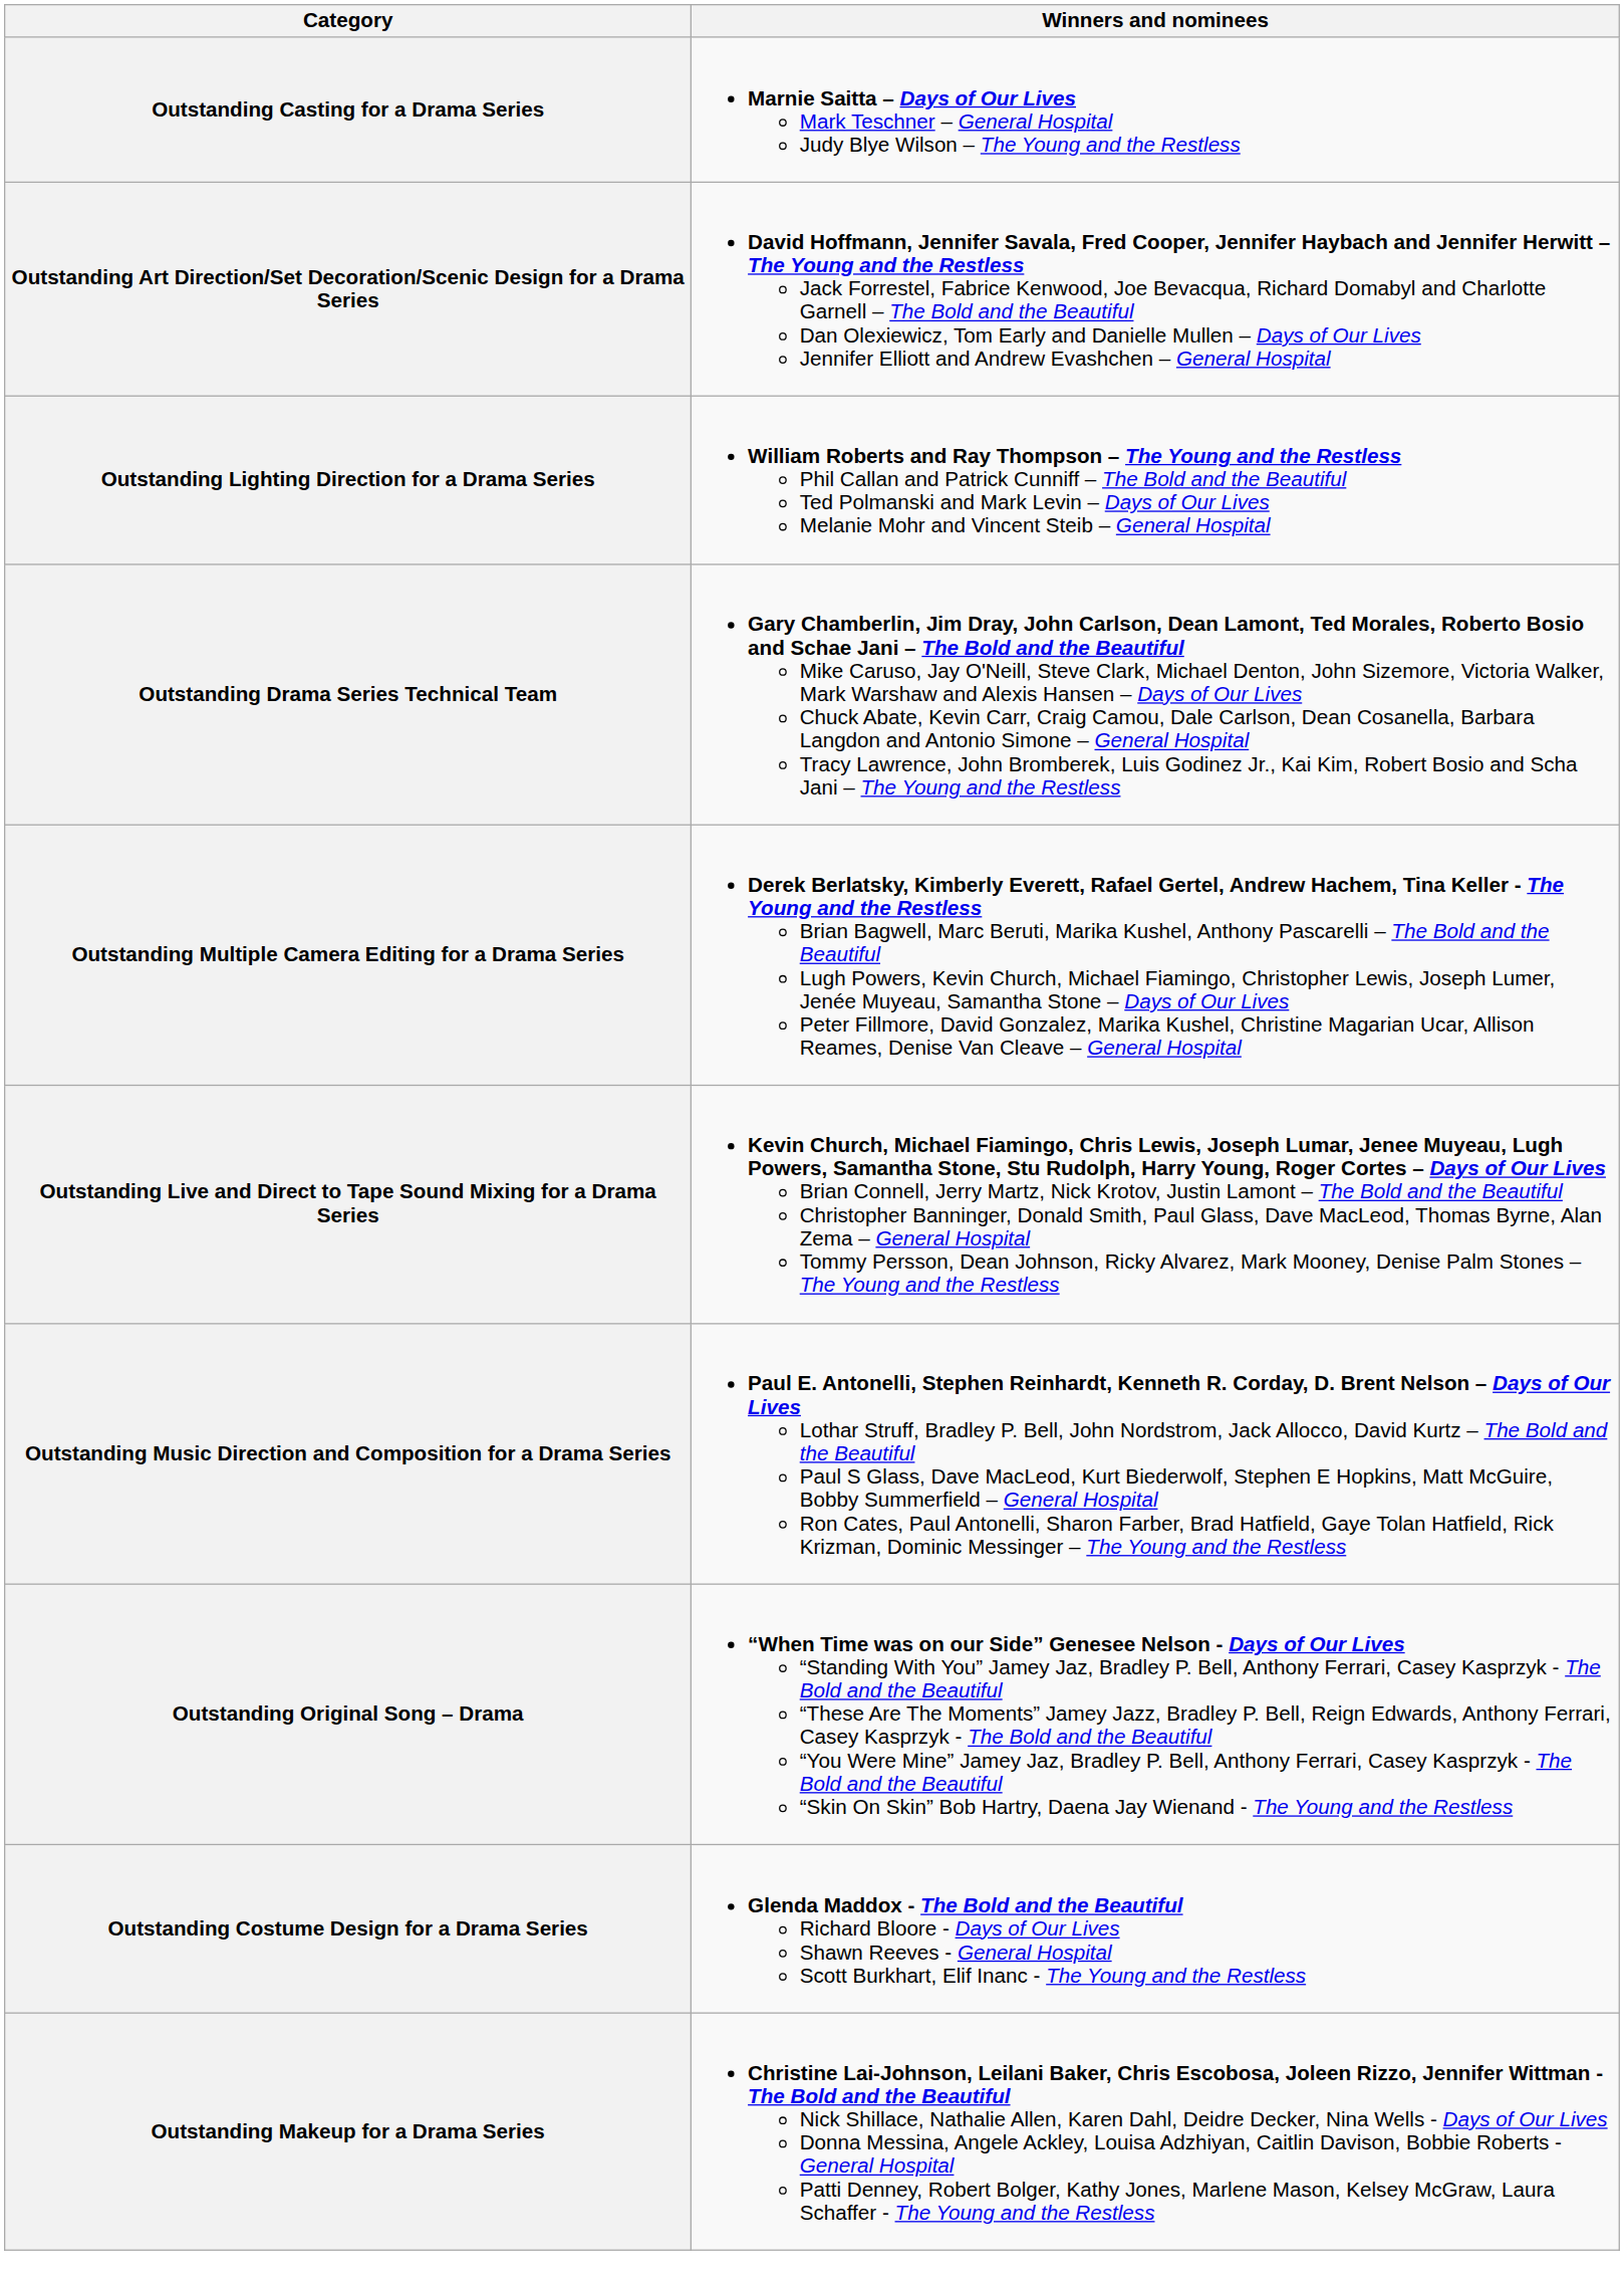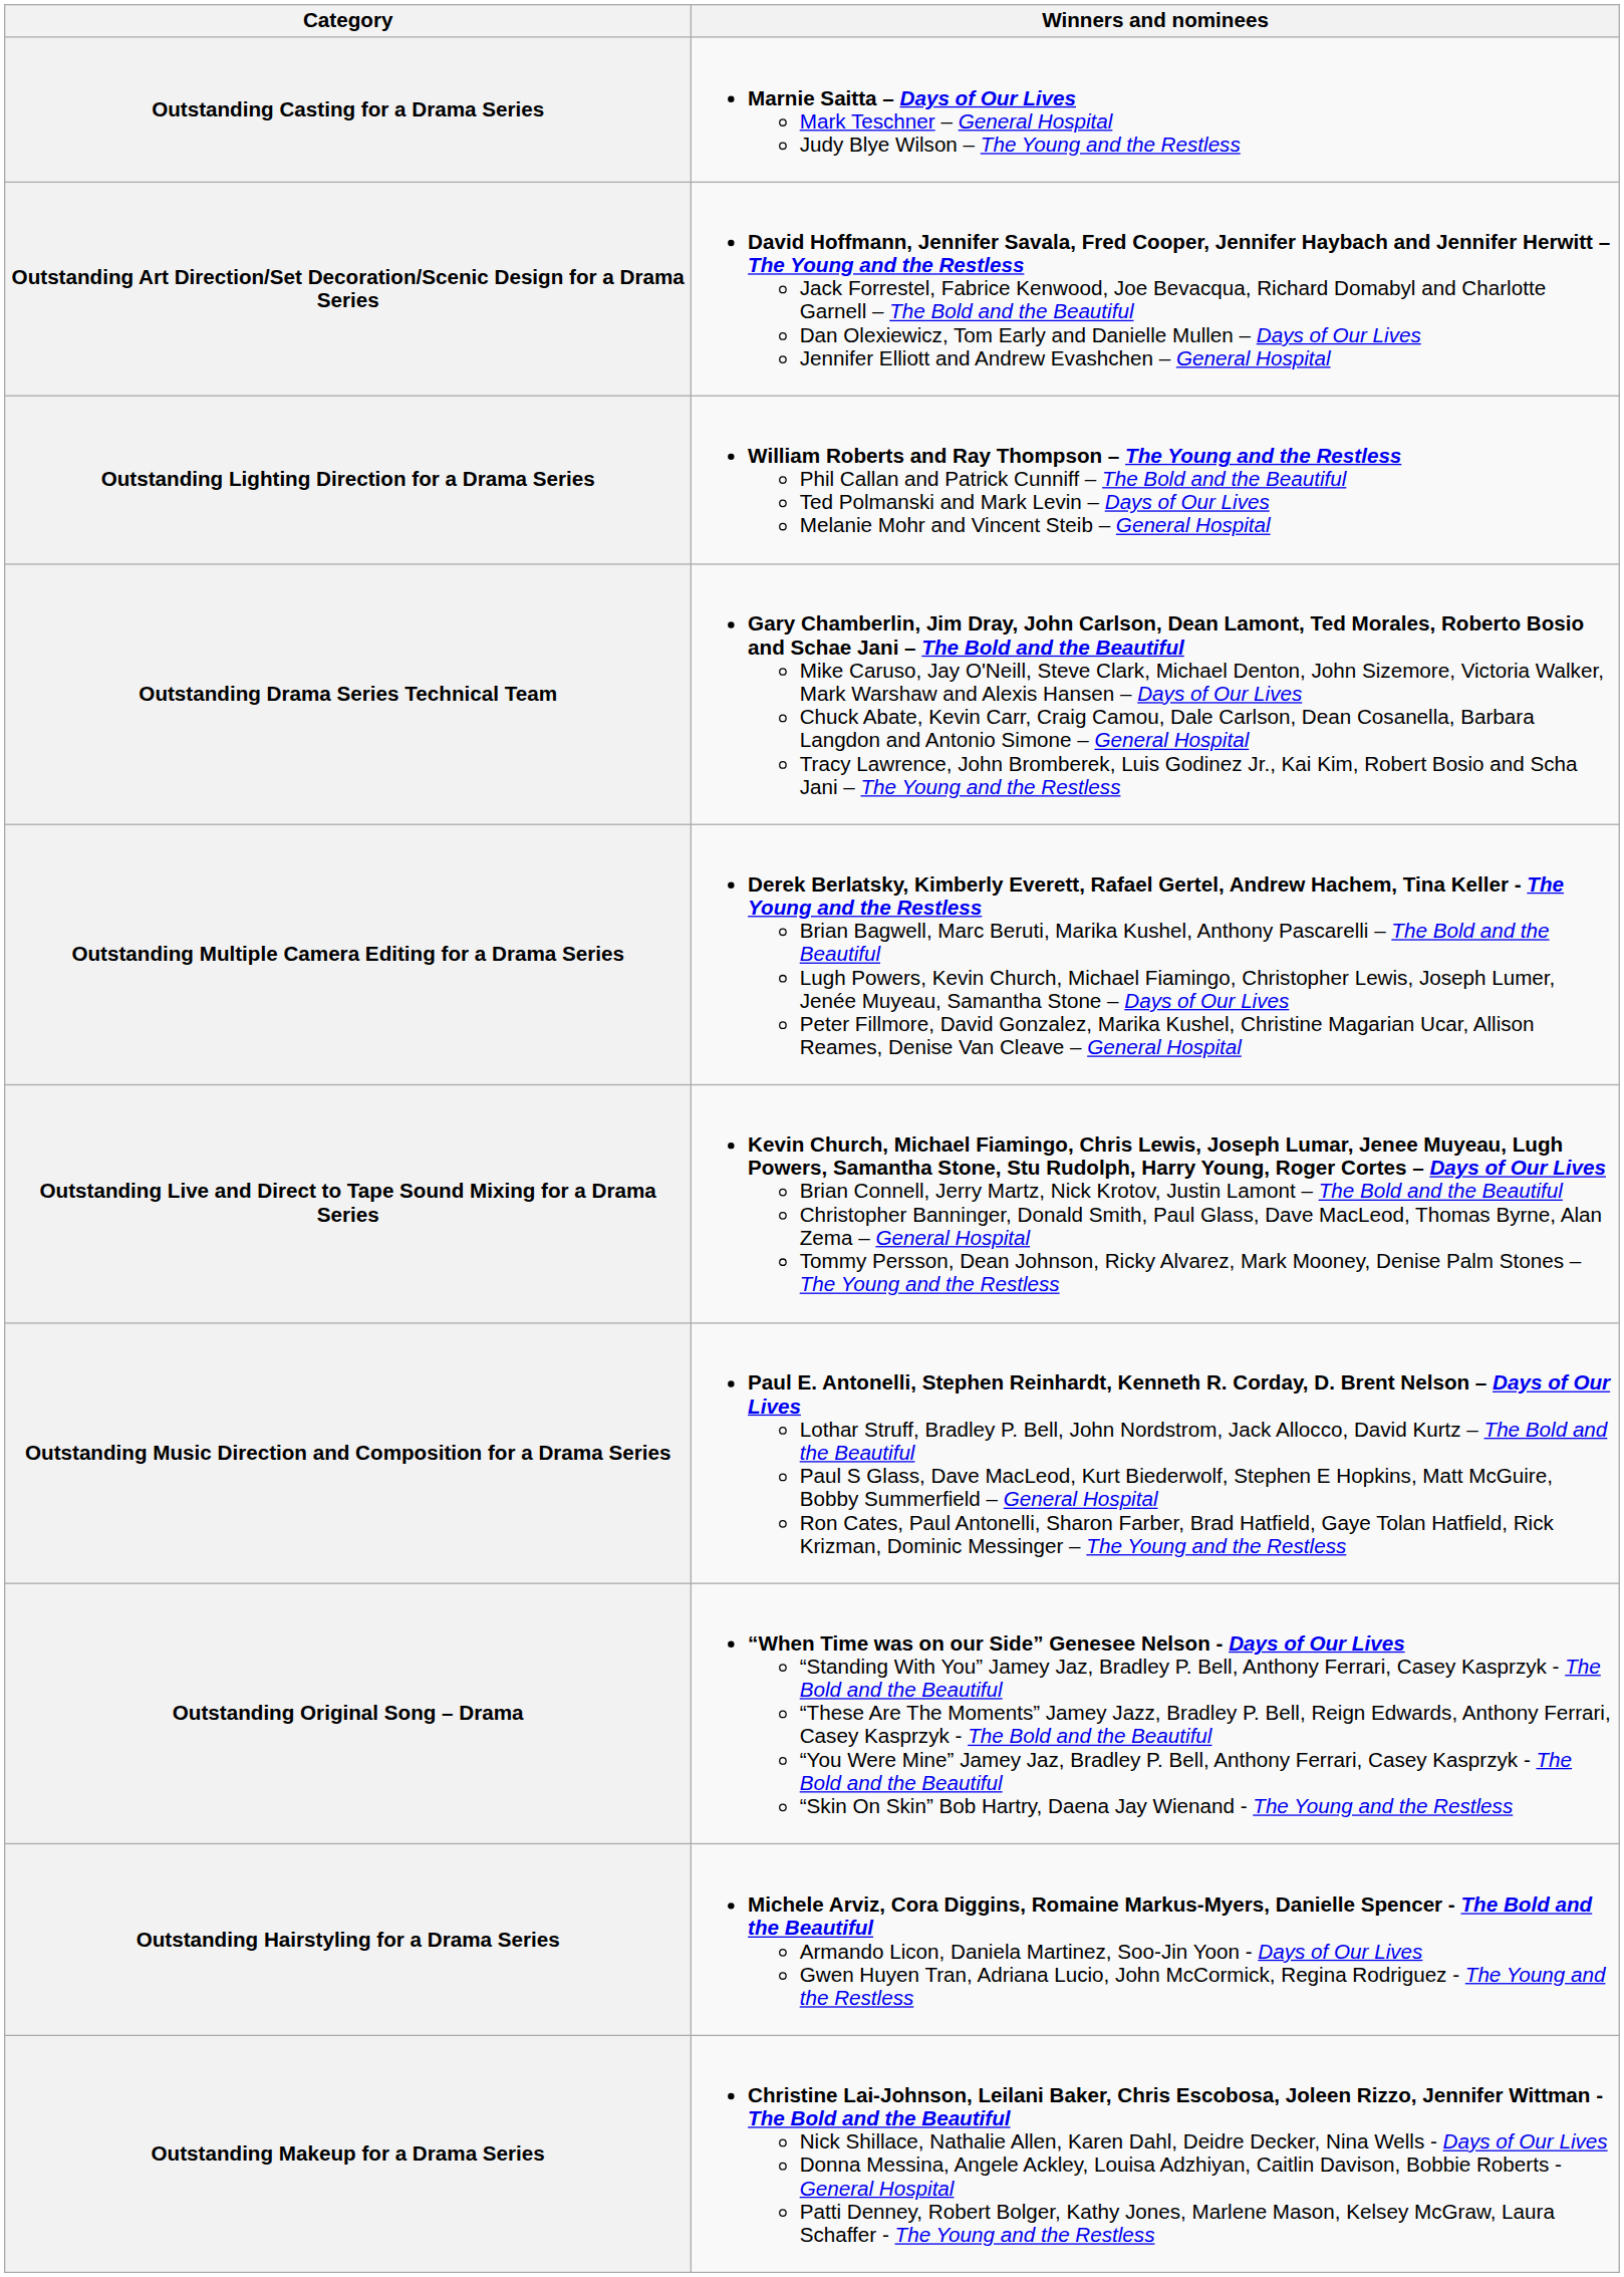 <table class="wikitable sortable">
 <tr>
 <th scope="col" width="37%">Category</th>
 <th scope="col" width="50%">Winners and nominees</th>
 </tr>
 <tr>
 <th scope="row">Outstanding Casting for a Drama Series</th>
 <td><br><ul><li><strong>Marnie Saitta – <em><a href='#'>Days of Our Lives</a></em> </strong> <ul><li><a href='#'>Mark Teschner</a> – <em><a href='#'>General Hospital</a></em> </li><li>Judy Blye Wilson – <em><a href='#'>The Young and the Restless</a></em> </li></ul></li></ul></td>
 </tr>
 <tr>
 <th scope="row">Outstanding Art Direction/Set Decoration/Scenic Design for a Drama Series</th>
 <td><br><ul><li><strong>David Hoffmann, Jennifer Savala, Fred Cooper, Jennifer Haybach and Jennifer Herwitt – <em><a href='#'>The Young and the Restless</a></em> </strong> <ul><li>Jack Forrestel, Fabrice Kenwood, Joe Bevacqua, Richard Domabyl and Charlotte Garnell – <em><a href='#'>The Bold and the Beautiful</a></em> </li><li>Dan Olexiewicz, Tom Early and Danielle Mullen – <em><a href='#'>Days of Our Lives</a></em> </li><li>Jennifer Elliott and Andrew Evashchen – <em><a href='#'>General Hospital</a></em> </li></ul></li></ul></td>
 </tr>
 <tr>
 <th scope="row">Outstanding Lighting Direction for a Drama Series</th>
 <td><br><ul><li><strong>William Roberts and Ray Thompson – <em><a href='#'>The Young and the Restless</a></em> </strong> <ul><li>Phil Callan and Patrick Cunniff – <em><a href='#'>The Bold and the Beautiful</a></em> </li><li>Ted Polmanski and Mark Levin – <em><a href='#'>Days of Our Lives</a></em> </li><li>Melanie Mohr and Vincent Steib – <em><a href='#'>General Hospital</a></em> </li></ul></li></ul></td>
 </tr>
 <tr>
 <th scope="row">Outstanding Drama Series Technical Team</th>
 <td><br><ul><li><strong>Gary Chamberlin, Jim Dray, John Carlson, Dean Lamont, Ted Morales, Roberto Bosio and Schae Jani – <em><a href='#'>The Bold and the Beautiful</a></em> </strong> <ul><li>Mike Caruso, Jay O'Neill, Steve Clark, Michael Denton, John Sizemore, Victoria Walker, Mark Warshaw and Alexis Hansen – <em><a href='#'>Days of Our Lives</a></em> </li><li>Chuck Abate, Kevin Carr, Craig Camou, Dale Carlson, Dean Cosanella, Barbara Langdon and Antonio Simone – <em><a href='#'>General Hospital</a></em> </li><li>Tracy Lawrence, John Bromberek, Luis Godinez Jr., Kai Kim, Robert Bosio and Scha Jani – <em><a href='#'>The Young and the Restless</a></em> </li></ul></li></ul></td>
 </tr>
 <tr>
 <th scope="row">Outstanding Multiple Camera Editing for a Drama Series</th>
 <td><br><ul><li><strong>Derek Berlatsky, Kimberly Everett, Rafael Gertel, Andrew Hachem, Tina Keller - <em><a href='#'>The Young and the Restless</a></em> </strong> <ul><li>Brian Bagwell, Marc Beruti, Marika Kushel, Anthony Pascarelli – <em><a href='#'>The Bold and the Beautiful</a></em> </li><li>Lugh Powers, Kevin Church, Michael Fiamingo, Christopher Lewis, Joseph Lumer, Jenée Muyeau, Samantha Stone – <em><a href='#'>Days of Our Lives</a></em> </li><li>Peter Fillmore, David Gonzalez, Marika Kushel, Christine Magarian Ucar, Allison Reames, Denise Van Cleave – <em><a href='#'>General Hospital</a></em> </li></ul></li></ul></td>
 </tr>
 <tr>
 <th scope="row">Outstanding Live and Direct to Tape Sound Mixing for a Drama Series</th>
 <td><br><ul><li><strong>Kevin Church, Michael Fiamingo, Chris Lewis, Joseph Lumar, Jenee Muyeau, Lugh Powers, Samantha Stone, Stu Rudolph, Harry Young, Roger Cortes – <em><a href='#'>Days of Our Lives</a></em> </strong> <ul><li>Brian Connell, Jerry Martz, Nick Krotov, Justin Lamont – <em><a href='#'>The Bold and the Beautiful</a></em> </li><li>Christopher Banninger, Donald Smith, Paul Glass, Dave MacLeod, Thomas Byrne, Alan Zema – <em><a href='#'>General Hospital</a></em> </li><li>Tommy Persson, Dean Johnson, Ricky Alvarez, Mark Mooney, Denise Palm Stones – <em><a href='#'>The Young and the Restless</a></em> </li></ul></li></ul></td>
 </tr>
 <tr>
 <th scope="row">Outstanding Music Direction and Composition for a Drama Series</th>
 <td><br><ul><li><strong>Paul E. Antonelli, Stephen Reinhardt, Kenneth R. Corday, D. Brent Nelson – <em><a href='#'>Days of Our Lives</a></em> </strong> <ul><li>Lothar Struff, Bradley P. Bell, John Nordstrom, Jack Allocco, David Kurtz – <em><a href='#'>The Bold and the Beautiful</a></em> </li><li>Paul S Glass, Dave MacLeod, Kurt Biederwolf, Stephen E Hopkins, Matt McGuire, Bobby Summerfield – <em><a href='#'>General Hospital</a></em> </li><li>Ron Cates, Paul Antonelli, Sharon Farber, Brad Hatfield, Gaye Tolan Hatfield, Rick Krizman, Dominic Messinger – <em><a href='#'>The Young and the Restless</a></em> </li></ul></li></ul></td>
 </tr>
 <tr>
 <th scope="row">Outstanding Original Song – Drama</th>
 <td><br><ul><li><strong>“When Time was on our Side” Genesee Nelson - <em><a href='#'>Days of Our Lives</a></em> </strong> <ul><li>“Standing With You” Jamey Jaz, Bradley P. Bell, Anthony Ferrari, Casey Kasprzyk - <em><a href='#'>The Bold and the Beautiful</a></em> </li><li>“These Are The Moments” Jamey Jazz, Bradley P. Bell, Reign Edwards, Anthony Ferrari, Casey Kasprzyk - <em><a href='#'>The Bold and the Beautiful</a></em> </li><li>“You Were Mine” Jamey Jaz, Bradley P. Bell, Anthony Ferrari, Casey Kasprzyk - <em><a href='#'>The Bold and the Beautiful</a></em> </li><li>“Skin On Skin” Bob Hartry, Daena Jay Wienand - <em><a href='#'>The Young and the Restless</a></em> </li></ul></li></ul></td>
 </tr>
 <tr>
-<th scope="row">Outstanding Costume Design for a Drama Series</th>
-<td><br><ul><li><strong>Glenda Maddox - <em><a href='#'>The Bold and the Beautiful</a></em> </strong> <ul><li>Richard Bloore - <em><a href='#'>Days of Our Lives</a></em> </li><li>Shawn Reeves - <em><a href='#'>General Hospital</a></em> </li><li>Scott Burkhart, Elif Inanc - <em><a href='#'>The Young and the Restless</a></em> </li></ul></li></ul></td>
+<th scope="row">Outstanding Hairstyling for a Drama Series</th>
+<td><br><ul><li><strong>Michele Arviz, Cora Diggins, Romaine Markus-Myers, Danielle Spencer - <em><a href='#'>The Bold and the Beautiful</a></em> </strong> <ul><li>Armando Licon, Daniela Martinez, Soo-Jin Yoon - <em><a href='#'>Days of Our Lives</a></em> </li><li>Gwen Huyen Tran, Adriana Lucio, John McCormick, Regina Rodriguez - <em><a href='#'>The Young and the Restless</a></em> </li></ul></li></ul></td>
 </tr>
 <tr>
 <th scope="row">Outstanding Makeup for a Drama Series</th>
 <td><br><ul><li><strong>Christine Lai-Johnson, Leilani Baker, Chris Escobosa, Joleen Rizzo, Jennifer Wittman - <em><a href='#'>The Bold and the Beautiful</a></em> </strong> <ul><li>Nick Shillace, Nathalie Allen, Karen Dahl, Deidre Decker, Nina Wells - <em><a href='#'>Days of Our Lives</a></em> </li><li>Donna Messina, Angele Ackley, Louisa Adzhiyan, Caitlin Davison, Bobbie Roberts - <em><a href='#'>General Hospital</a></em> </li><li>Patti Denney, Robert Bolger, Kathy Jones, Marlene Mason, Kelsey McGraw, Laura Schaffer - <em><a href='#'>The Young and the Restless</a></em> </li></ul></li></ul></td>
 </tr>
 </table>
